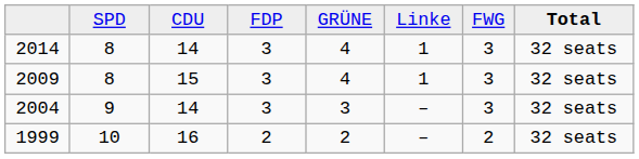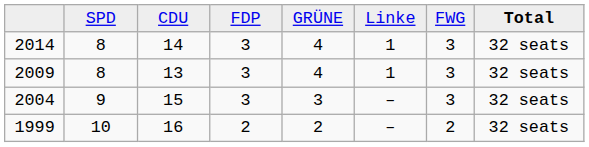 <table class="wikitable" width="450">
 <tr bgcolor="#eeeeee" align="center">
 <td> </td>
 <td> <a href='#'>SPD</a> </td>
 <td> <a href='#'>CDU</a> </td>
 <td> <a href='#'>FDP</a> </td>
 <td><a href='#'>GRÜNE</a></td>
 <td><a href='#'>Linke</a></td>
 <td><a href='#'>FWG</a></td>
 <td><strong>Total</strong></td>
 </tr>
 <tr align="center">
 <td>2014</td>
 <td>8</td>
 <td>14</td>
 <td>3</td>
 <td>4</td>
 <td>1</td>
 <td>3</td>
 <td>32 seats</td>
 </tr>
 <tr align="center">
 <td>2009</td>
 <td>8</td>
-<td>15</td>
+<td>13</td>
 <td>3</td>
 <td>4</td>
 <td>1</td>
 <td>3</td>
 <td>32 seats</td>
 </tr>
 <tr align="center">
 <td>2004</td>
 <td>9</td>
-<td>14</td>
+<td>15</td>
 <td>3</td>
 <td>3</td>
 <td>–</td>
 <td>3</td>
 <td>32 seats</td>
 </tr>
 <tr align="center">
 <td>1999</td>
 <td>10</td>
 <td>16</td>
 <td>2</td>
 <td>2</td>
 <td>–</td>
 <td>2</td>
 <td>32 seats</td>
 </tr>
 </table>
